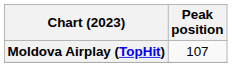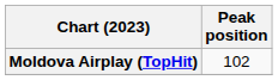 <table class="wikitable plainrowheaders" style="text-align:center">
 <tr>
 <th scope="col">Chart (2023)</th>
 <th scope="col">Peak<br>position</th>
 </tr>
 <tr>
 <th scope="row">Moldova Airplay (<a href='#'>TopHit</a>)</th>
-<td>107</td>
+<td>102</td>
 </tr>
 <tr>
 </tr>
 </table>
